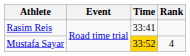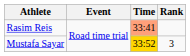 <table class=wikitable>
 <tr>
 <th>Athlete</th>
 <th>Event</th>
 <th>Time</th>
 <th>Rank</th>
 </tr>
 <tr align=center>
 <td align=left><a href='#'>Rasim Reis</a></td>
 <td align=left rowspan=2><a href='#'>Road time trial</a></td>
-<td>33:41</td>
+<td style="background: lightsalmon;">33:41</td>
 <td></td>
 </tr>
 <tr align=center>
 <td align=left><a href='#'>Mustafa Sayar</a></td>
 <td style="background: gold;">33:52</td>
-<td>4</td>
+<td>3</td>
 </tr>
 </table>
